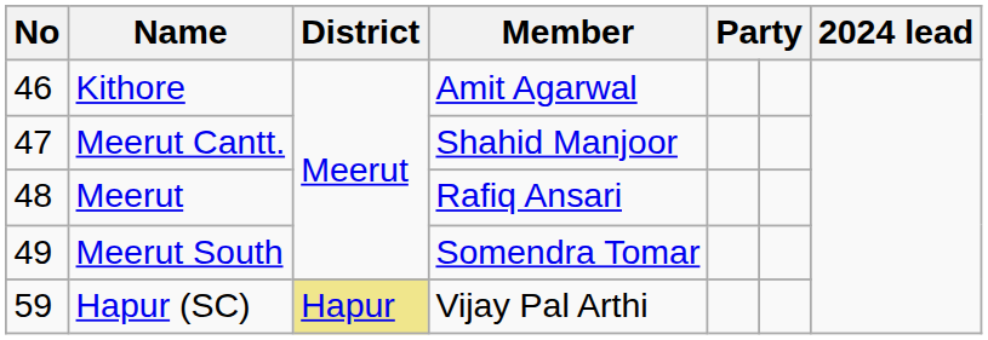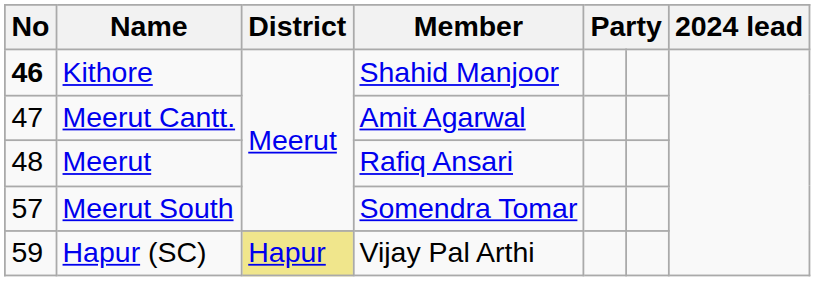 <table class="wikitable sortable">
 <tr>
 <th>No</th>
 <th>Name</th>
 <th>District</th>
 <th>Member</th>
 <th colspan="2">Party</th>
 <th colspan="2">2024 lead</th>
 </tr>
 <tr>
-<td>46</td>
+<td><strong>46</strong></td>
 <td><a href='#'>Kithore</a></td>
 <td rowspan="4"><a href='#'>Meerut</a></td>
-<td><a href='#'>Amit Agarwal</a></td>
+<td><a href='#'>Shahid Manjoor</a></td>
 <td></td>
 <td></td>
 </tr>
 <tr>
 <td>47</td>
 <td><a href='#'>Meerut Cantt.</a></td>
-<td><a href='#'>Shahid Manjoor</a></td>
+<td><a href='#'>Amit Agarwal</a></td>
 <td></td>
 <td></td>
 </tr>
 <tr>
 <td>48</td>
 <td><a href='#'>Meerut</a></td>
 <td><a href='#'>Rafiq Ansari</a></td>
 <td></td>
 <td></td>
 </tr>
 <tr>
-<td>49</td>
+<td>57</td>
 <td><a href='#'>Meerut South</a></td>
 <td><a href='#'>Somendra Tomar</a></td>
 <td></td>
 <td></td>
 </tr>
 <tr>
 <td>59</td>
 <td><a href='#'>Hapur</a> (SC)</td>
 <td style="background: khaki;"><a href='#'>Hapur</a></td>
 <td>Vijay Pal Arthi</td>
 <td></td>
 <td></td>
 </tr>
 </table>
